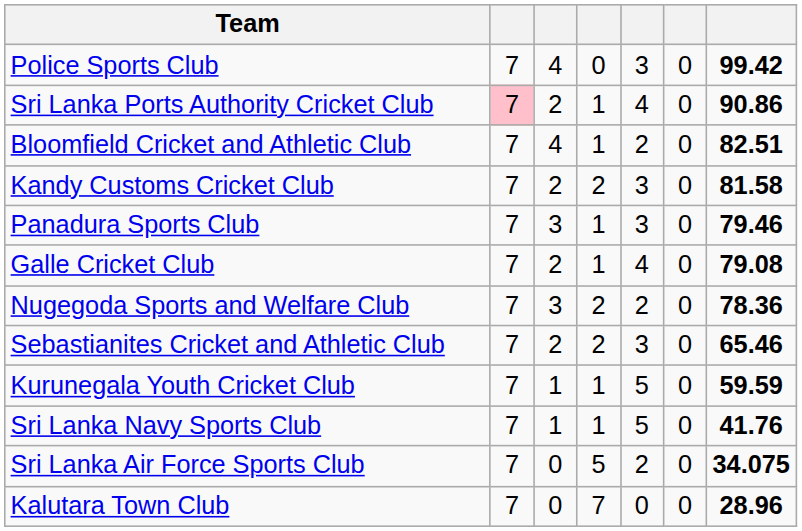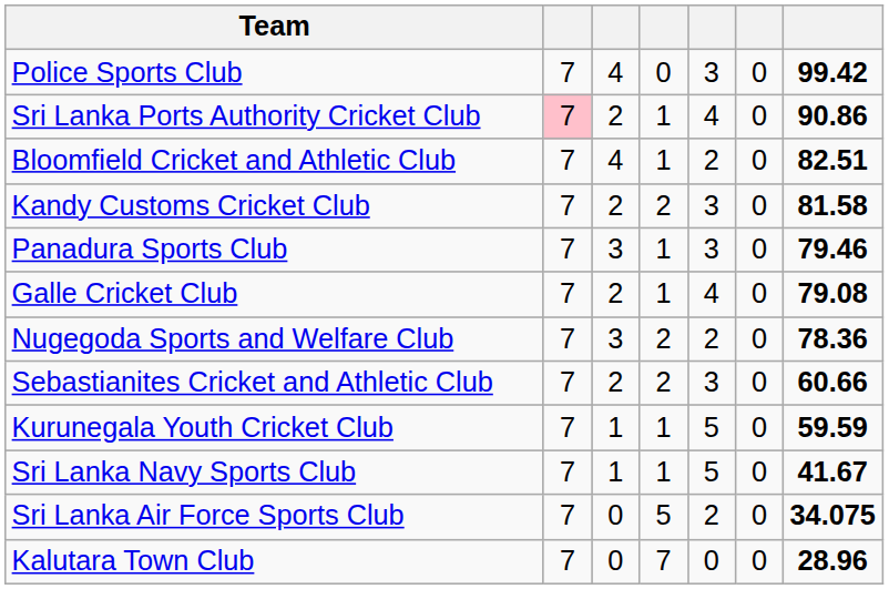 <table class="wikitable" style="text-align:center">
 <tr>
 <th style="width:300px">Team</th>
 <th width="20"></th>
 <th width="20"></th>
 <th width="20"></th>
 <th width="20"></th>
 <th width="20"></th>
 <th width="20"></th>
 </tr>
 <tr>
 <td style="text-align:left"><a href='#'>Police Sports Club</a></td>
 <td>7</td>
 <td>4</td>
 <td>0</td>
 <td>3</td>
 <td>0</td>
 <td><strong>99.42</strong></td>
 </tr>
 <tr>
 <td style="text-align:left"><a href='#'>Sri Lanka Ports Authority Cricket Club</a></td>
 <td style="background: pink;">7</td>
 <td>2</td>
 <td>1</td>
 <td>4</td>
 <td>0</td>
 <td><strong>90.86</strong></td>
 </tr>
 <tr>
 <td style="text-align:left"><a href='#'>Bloomfield Cricket and Athletic Club</a></td>
 <td>7</td>
 <td>4</td>
 <td>1</td>
 <td>2</td>
 <td>0</td>
 <td><strong>82.51</strong></td>
 </tr>
 <tr>
 <td style="text-align:left"><a href='#'>Kandy Customs Cricket Club</a></td>
 <td>7</td>
 <td>2</td>
 <td>2</td>
 <td>3</td>
 <td>0</td>
 <td><strong>81.58</strong></td>
 </tr>
 <tr>
 <td style="text-align:left"><a href='#'>Panadura Sports Club</a></td>
 <td>7</td>
 <td>3</td>
 <td>1</td>
 <td>3</td>
 <td>0</td>
 <td><strong>79.46</strong></td>
 </tr>
 <tr>
 <td style="text-align:left"><a href='#'>Galle Cricket Club</a></td>
 <td>7</td>
 <td>2</td>
 <td>1</td>
 <td>4</td>
 <td>0</td>
 <td><strong>79.08</strong></td>
 </tr>
 <tr>
 <td style="text-align:left"><a href='#'>Nugegoda Sports and Welfare Club</a></td>
 <td>7</td>
 <td>3</td>
 <td>2</td>
 <td>2</td>
 <td>0</td>
 <td><strong>78.36</strong></td>
 </tr>
 <tr>
 <td style="text-align:left"><a href='#'>Sebastianites Cricket and Athletic Club</a></td>
 <td>7</td>
 <td>2</td>
 <td>2</td>
 <td>3</td>
 <td>0</td>
-<td><strong>65.46</strong></td>
+<td><strong>60.66</strong></td>
 </tr>
 <tr>
 <td style="text-align:left"><a href='#'>Kurunegala Youth Cricket Club</a></td>
 <td>7</td>
 <td>1</td>
 <td>1</td>
 <td>5</td>
 <td>0</td>
 <td><strong>59.59</strong></td>
 </tr>
 <tr>
 <td style="text-align:left"><a href='#'>Sri Lanka Navy Sports Club</a></td>
 <td>7</td>
 <td>1</td>
 <td>1</td>
 <td>5</td>
 <td>0</td>
-<td><strong>41.76</strong></td>
+<td><strong>41.67</strong></td>
 </tr>
 <tr>
 <td style="text-align:left"><a href='#'>Sri Lanka Air Force Sports Club</a></td>
 <td>7</td>
 <td>0</td>
 <td>5</td>
 <td>2</td>
 <td>0</td>
 <td><strong>34.075</strong></td>
 </tr>
 <tr>
 <td style="text-align:left"><a href='#'>Kalutara Town Club</a></td>
 <td>7</td>
 <td>0</td>
 <td>7</td>
 <td>0</td>
 <td>0</td>
 <td><strong>28.96</strong></td>
 </tr>
 </table>
